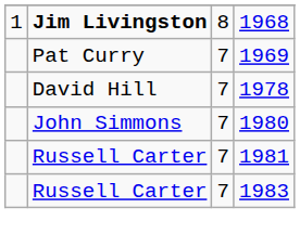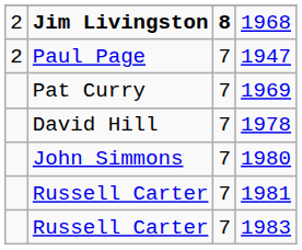 <table class="wikitable">
 <tr>
 </tr>
 <tr>
-<td>1</td>
+<td>2</td>
 <td><strong>Jim Livingston</strong></td>
-<td>8</td>
+<td><strong>8</strong></td>
 <td><a href='#'>1968</a></td>
+</tr>
+<tr>
+<td>2</td>
+<td><a href='#'>Paul Page</a></td>
+<td>7</td>
+<td><a href='#'>1947</a></td>
 </tr>
 <tr>
 <td></td>
 <td>Pat Curry</td>
 <td>7</td>
 <td><a href='#'>1969</a></td>
 </tr>
 <tr>
 <td></td>
 <td>David Hill</td>
 <td>7</td>
 <td><a href='#'>1978</a></td>
 </tr>
 <tr>
 <td></td>
 <td><a href='#'>John Simmons</a></td>
 <td>7</td>
 <td><a href='#'>1980</a></td>
 </tr>
 <tr>
 <td></td>
 <td><a href='#'>Russell Carter</a></td>
 <td>7</td>
 <td><a href='#'>1981</a></td>
 </tr>
 <tr>
 <td></td>
 <td><a href='#'>Russell Carter</a></td>
 <td>7</td>
 <td><a href='#'>1983</a></td>
 </tr>
 </table>
